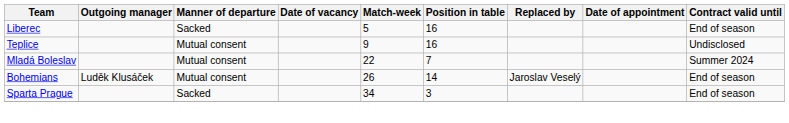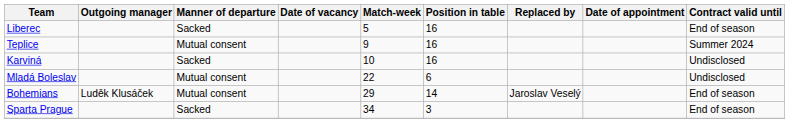 <table class="wikitable sortable">
 <tr>
 <th>Team</th>
 <th>Outgoing manager</th>
 <th>Manner of departure</th>
 <th>Date of vacancy</th>
 <th>Match-week</th>
 <th>Position in table</th>
 <th>Replaced by</th>
 <th>Date of appointment</th>
 <th>Contract valid until</th>
 </tr>
 <tr>
 <td><a href='#'>Liberec</a></td>
 <td> </td>
 <td>Sacked</td>
 <td></td>
 <td>5</td>
 <td>16</td>
 <td> </td>
 <td></td>
 <td>End of season</td>
 </tr>
 <tr>
 <td><a href='#'>Teplice</a></td>
 <td> </td>
 <td>Mutual consent</td>
 <td></td>
 <td>9</td>
 <td>16</td>
 <td> </td>
 <td></td>
+<td>Summer 2024</td>
+</tr>
+<tr>
+<td><a href='#'>Karviná</a></td>
+<td> </td>
+<td>Sacked</td>
+<td></td>
+<td>10</td>
+<td>16</td>
+<td> </td>
+<td></td>
 <td>Undisclosed</td>
 </tr>
 <tr>
 <td><a href='#'>Mladá Boleslav</a></td>
 <td> </td>
 <td>Mutual consent</td>
 <td></td>
 <td>22</td>
-<td>7</td>
+<td>6</td>
 <td> </td>
 <td></td>
-<td>Summer 2024</td>
+<td>Undisclosed</td>
 </tr>
 <tr>
 <td><a href='#'>Bohemians</a></td>
 <td> Luděk Klusáček</td>
 <td>Mutual consent</td>
 <td></td>
-<td>26</td>
+<td>29</td>
 <td>14</td>
 <td> Jaroslav Veselý</td>
 <td></td>
 <td>End of season</td>
 </tr>
 <tr>
 <td><a href='#'>Sparta Prague</a></td>
 <td> </td>
 <td>Sacked</td>
 <td></td>
 <td>34</td>
 <td>3</td>
 <td> </td>
 <td></td>
 <td>End of season</td>
 </tr>
 <tr>
 </tr>
 </table>
